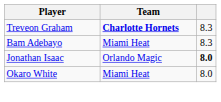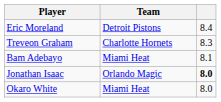 <table class="wikitable" style="text-align:left">
 <tr>
 <th width="150px">Player</th>
 <th width="150px">Team</th>
 <th width="25px"></th>
 </tr>
 <tr>
+<td><a href='#'>Eric Moreland</a></td>
+<td><a href='#'>Detroit Pistons</a></td>
+<td align="center">8.4</td>
+</tr>
+<tr>
 <td><a href='#'>Treveon Graham</a></td>
-<td><strong><a href='#'>Charlotte Hornets</a></strong></td>
+<td><a href='#'>Charlotte Hornets</a></td>
 <td align="center">8.3</td>
 </tr>
 <tr>
 <td><a href='#'>Bam Adebayo</a></td>
 <td><a href='#'>Miami Heat</a></td>
-<td align="center">8.3</td>
+<td align="center">8.1</td>
 </tr>
 <tr>
 <td><a href='#'>Jonathan Isaac</a></td>
 <td><a href='#'>Orlando Magic</a></td>
 <td align="center"><strong>8.0</strong></td>
 </tr>
 <tr>
 <td><a href='#'>Okaro White</a></td>
 <td><a href='#'>Miami Heat</a></td>
 <td align="center">8.0</td>
 </tr>
 </table>
